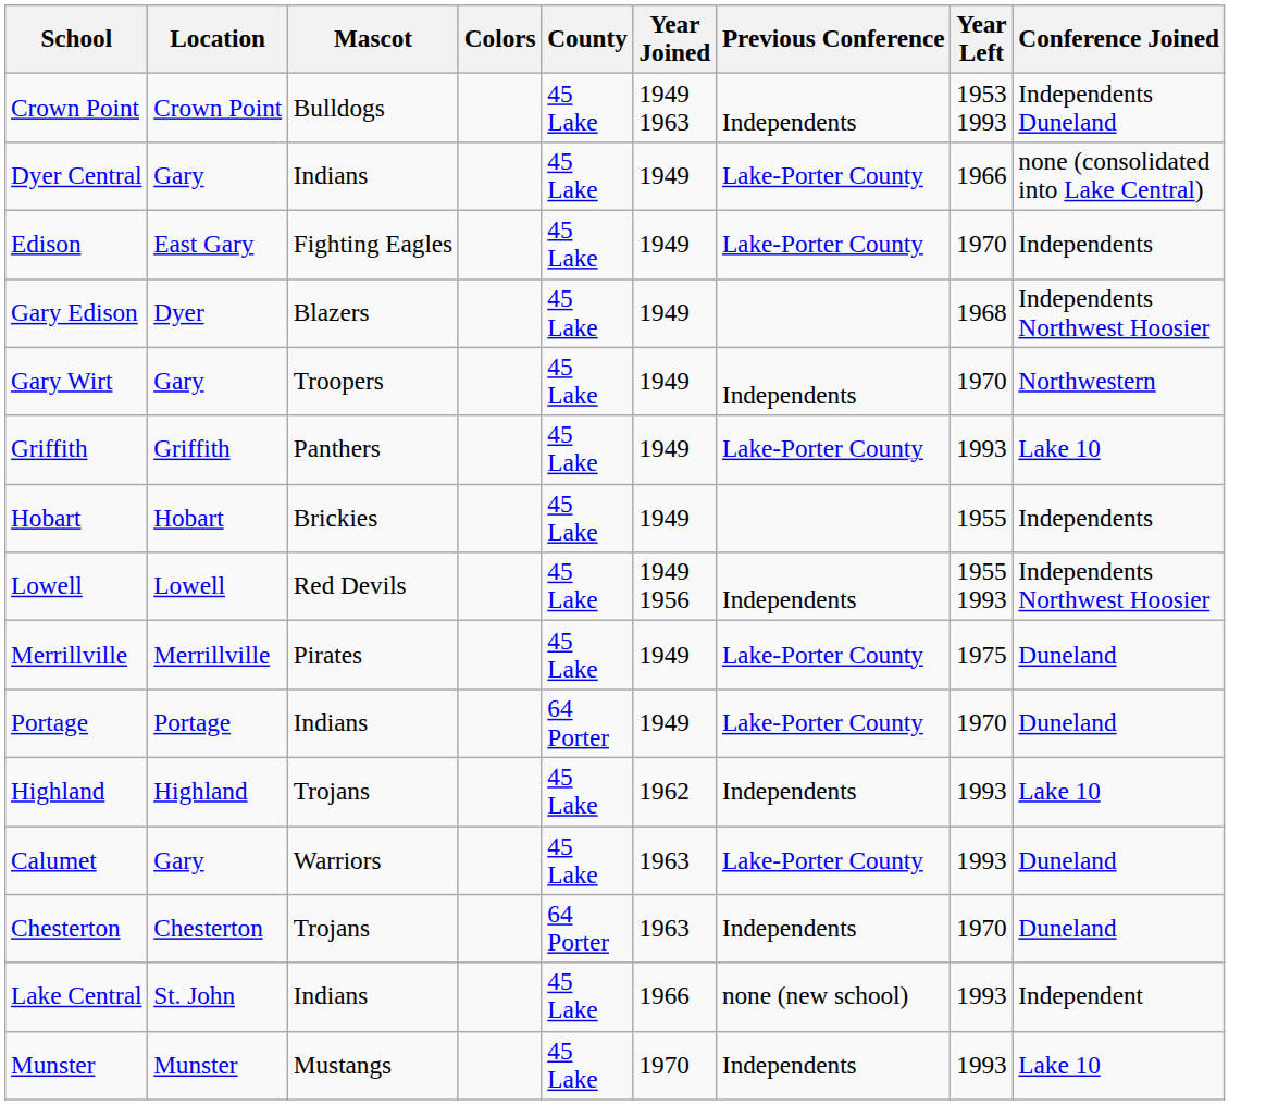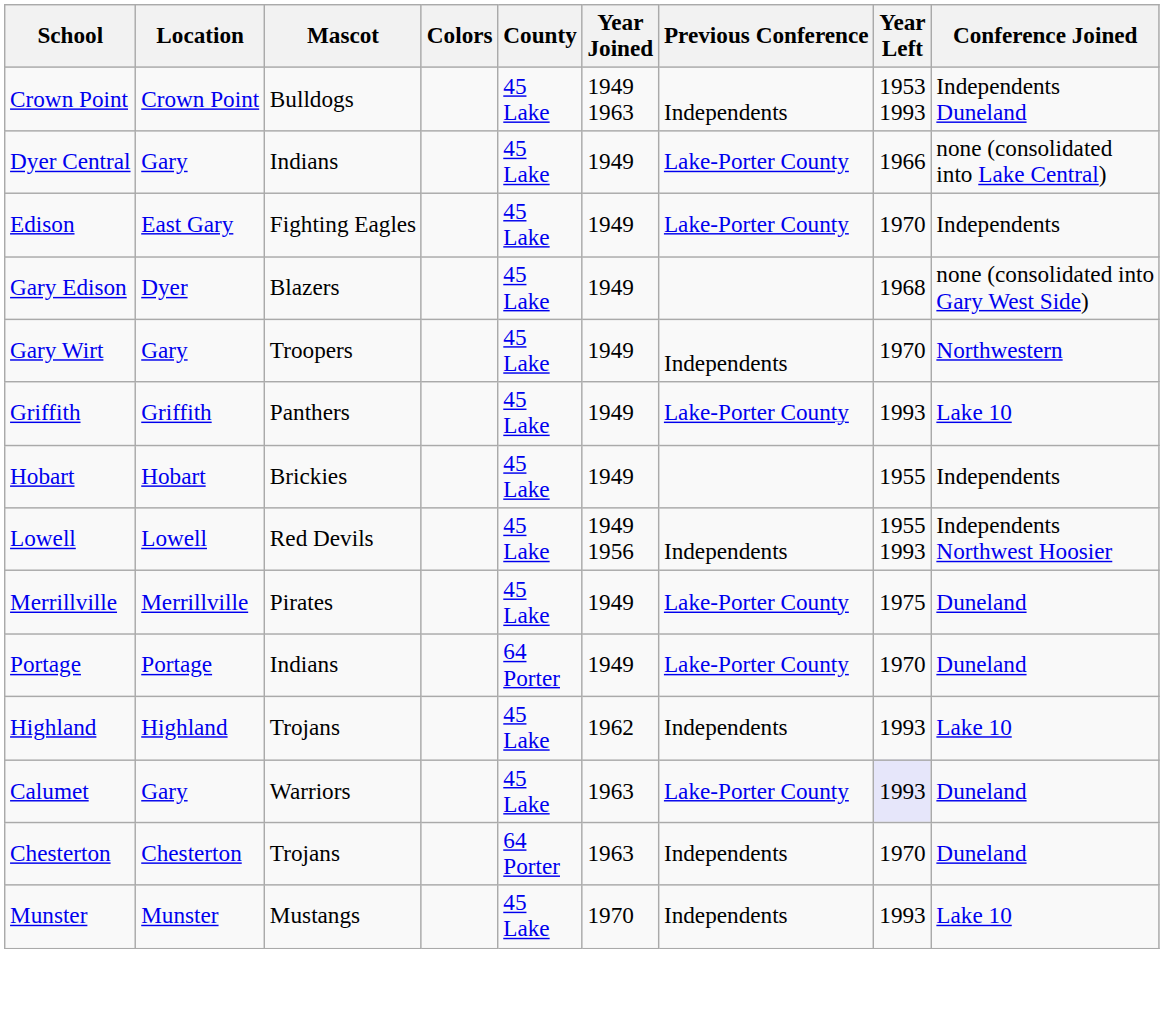 <table class="wikitable">
 <tr>
 <th>School</th>
 <th>Location</th>
 <th>Mascot</th>
 <th>Colors</th>
 <th>County</th>
 <th>Year <br> Joined</th>
 <th>Previous Conference</th>
 <th>Year <br> Left</th>
 <th>Conference Joined</th>
 </tr>
 <tr>
 <td><a href='#'>Crown Point</a></td>
 <td><a href='#'>Crown Point</a></td>
 <td>Bulldogs</td>
 <td> </td>
 <td><a href='#'>45 <br> Lake</a></td>
 <td>1949 <br> 1963</td>
 <td><br> Independents</td>
 <td>1953 <br> 1993</td>
 <td>Independents <br> <a href='#'>Duneland</a></td>
 </tr>
 <tr>
 <td><a href='#'>Dyer Central</a></td>
 <td><a href='#'>Gary</a></td>
 <td>Indians</td>
 <td> </td>
 <td><a href='#'>45 <br> Lake</a></td>
 <td>1949</td>
 <td><a href='#'>Lake-Porter County</a></td>
 <td>1966</td>
 <td>none (consolidated <br> into <a href='#'>Lake Central</a>)</td>
 </tr>
 <tr>
 <td><a href='#'>Edison</a></td>
 <td><a href='#'>East Gary</a></td>
 <td>Fighting Eagles</td>
 <td> </td>
 <td><a href='#'>45 <br> Lake</a></td>
 <td>1949</td>
 <td><a href='#'>Lake-Porter County</a></td>
 <td>1970</td>
 <td>Independents</td>
 </tr>
 <tr>
 <td><a href='#'>Gary Edison</a></td>
 <td><a href='#'>Dyer</a></td>
 <td>Blazers</td>
 <td> </td>
 <td><a href='#'>45 <br> Lake</a></td>
 <td>1949</td>
 <td></td>
 <td>1968</td>
-<td>Independents <br> <a href='#'>Northwest Hoosier</a></td>
+<td>none (consolidated into <br> <a href='#'>Gary West Side</a>)</td>
 </tr>
 <tr>
 <td><a href='#'>Gary Wirt</a></td>
 <td><a href='#'>Gary</a></td>
 <td>Troopers</td>
 <td> </td>
 <td><a href='#'>45 <br> Lake</a></td>
 <td>1949</td>
 <td><br> Independents</td>
 <td>1970</td>
 <td><a href='#'>Northwestern</a></td>
 </tr>
 <tr>
 <td><a href='#'>Griffith</a></td>
 <td><a href='#'>Griffith</a></td>
 <td>Panthers</td>
 <td> </td>
 <td><a href='#'>45 <br> Lake</a></td>
 <td>1949</td>
 <td><a href='#'>Lake-Porter County</a></td>
 <td>1993</td>
 <td><a href='#'>Lake 10</a></td>
 </tr>
 <tr>
 <td><a href='#'>Hobart</a></td>
 <td><a href='#'>Hobart</a></td>
 <td>Brickies</td>
 <td> </td>
 <td><a href='#'>45 <br> Lake</a></td>
 <td>1949</td>
 <td></td>
 <td>1955</td>
 <td>Independents</td>
 </tr>
 <tr>
 <td><a href='#'>Lowell</a></td>
 <td><a href='#'>Lowell</a></td>
 <td>Red Devils</td>
 <td> </td>
 <td><a href='#'>45 <br> Lake</a></td>
 <td>1949 <br> 1956</td>
 <td><br> Independents</td>
 <td>1955 <br> 1993</td>
 <td>Independents <br> <a href='#'>Northwest Hoosier</a></td>
 </tr>
 <tr>
 <td><a href='#'>Merrillville</a></td>
 <td><a href='#'>Merrillville</a></td>
 <td>Pirates</td>
 <td> </td>
 <td><a href='#'>45 <br> Lake</a></td>
 <td>1949</td>
 <td><a href='#'>Lake-Porter County</a></td>
 <td>1975</td>
 <td><a href='#'>Duneland</a></td>
 </tr>
 <tr>
 <td><a href='#'>Portage</a></td>
 <td><a href='#'>Portage</a></td>
 <td>Indians</td>
 <td>  </td>
 <td><a href='#'>64 <br> Porter</a></td>
 <td>1949</td>
 <td><a href='#'>Lake-Porter County</a></td>
 <td>1970</td>
 <td><a href='#'>Duneland</a></td>
 </tr>
 <tr>
 <td><a href='#'>Highland</a></td>
 <td><a href='#'>Highland</a></td>
 <td>Trojans</td>
 <td> </td>
 <td><a href='#'>45 <br> Lake</a></td>
 <td>1962</td>
 <td>Independents</td>
 <td>1993</td>
 <td><a href='#'>Lake 10</a></td>
 </tr>
 <tr>
 <td><a href='#'>Calumet</a></td>
 <td><a href='#'>Gary</a></td>
 <td>Warriors</td>
 <td> </td>
 <td><a href='#'>45 <br> Lake</a></td>
 <td>1963</td>
 <td><a href='#'>Lake-Porter County</a></td>
-<td>1993</td>
+<td style="background: lavender;">1993</td>
 <td><a href='#'>Duneland</a></td>
 </tr>
 <tr>
 <td><a href='#'>Chesterton</a></td>
 <td><a href='#'>Chesterton</a></td>
 <td>Trojans</td>
 <td> </td>
 <td><a href='#'>64 <br> Porter</a></td>
 <td>1963</td>
 <td>Independents</td>
 <td>1970</td>
 <td><a href='#'>Duneland</a></td>
 </tr>
 <tr>
-<td><a href='#'>Lake Central</a></td>
-<td><a href='#'>St. John</a></td>
-<td>Indians</td>
-<td> </td>
-<td><a href='#'>45 <br> Lake</a></td>
-<td>1966</td>
-<td>none (new school)</td>
-<td>1993</td>
-<td>Independent</td>
-</tr>
-<tr>
 <td><a href='#'>Munster</a></td>
 <td><a href='#'>Munster</a></td>
 <td>Mustangs</td>
 <td> </td>
 <td><a href='#'>45 <br> Lake</a></td>
 <td>1970</td>
 <td>Independents</td>
 <td>1993</td>
 <td><a href='#'>Lake 10</a></td>
 </tr>
 </table>
